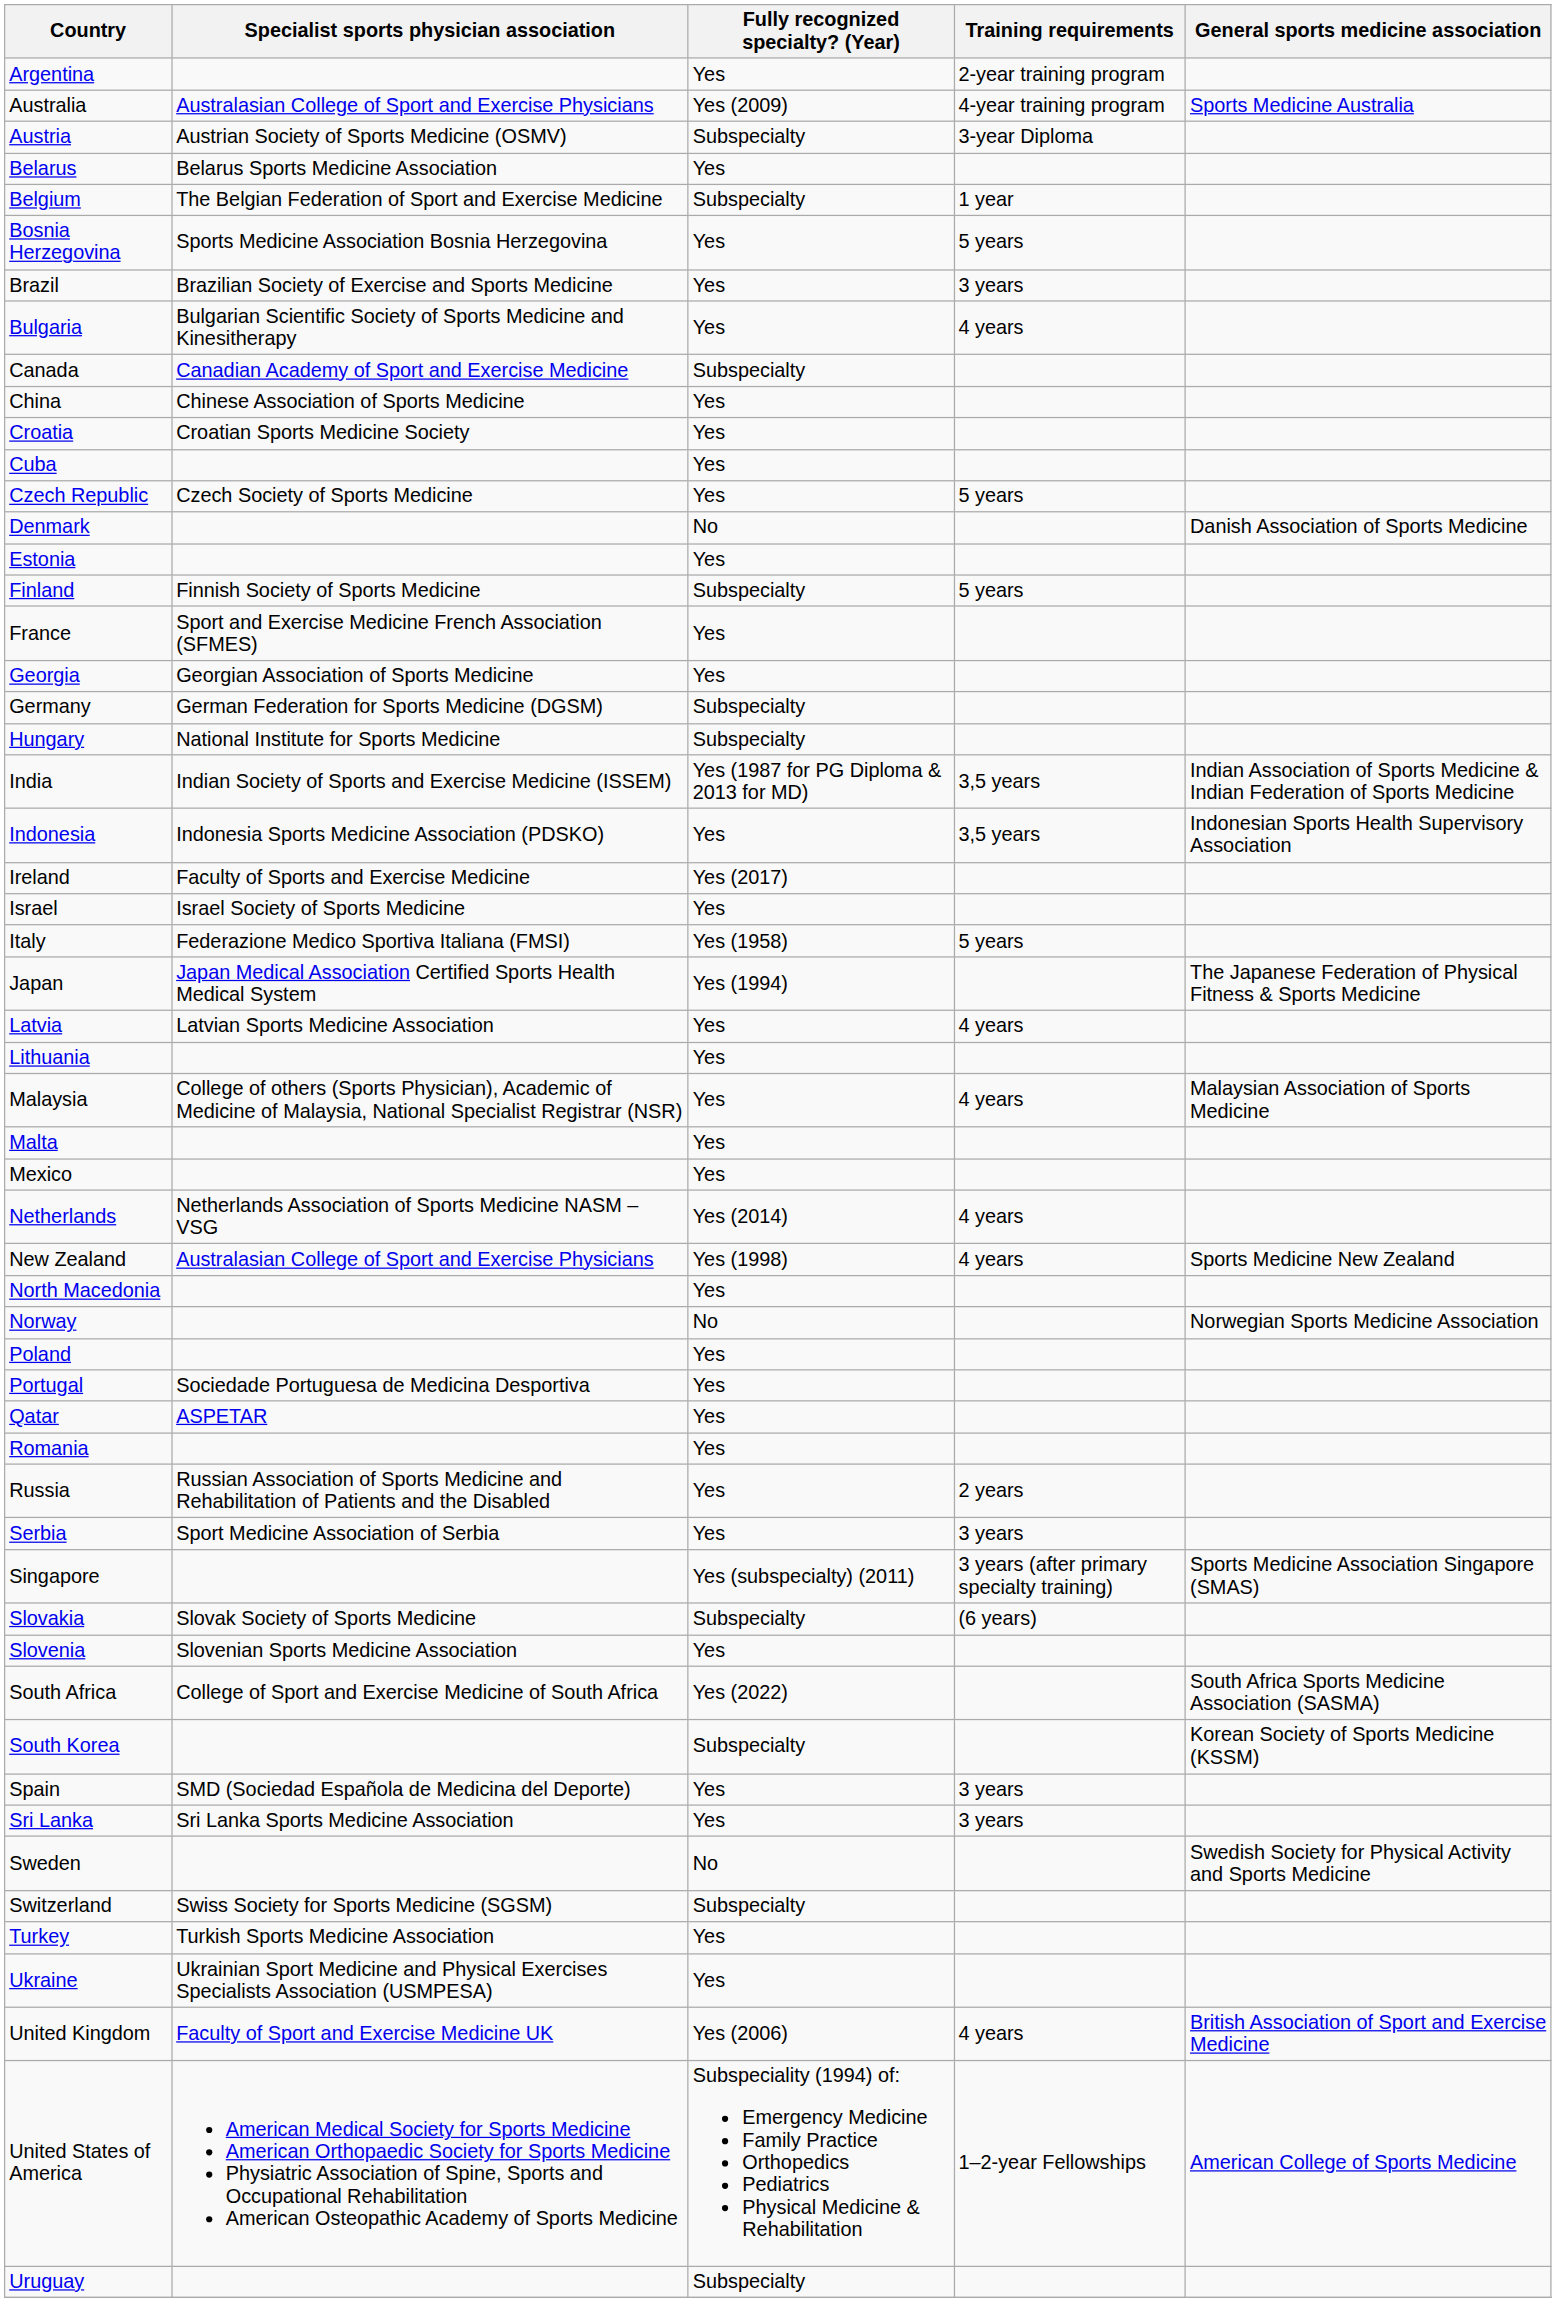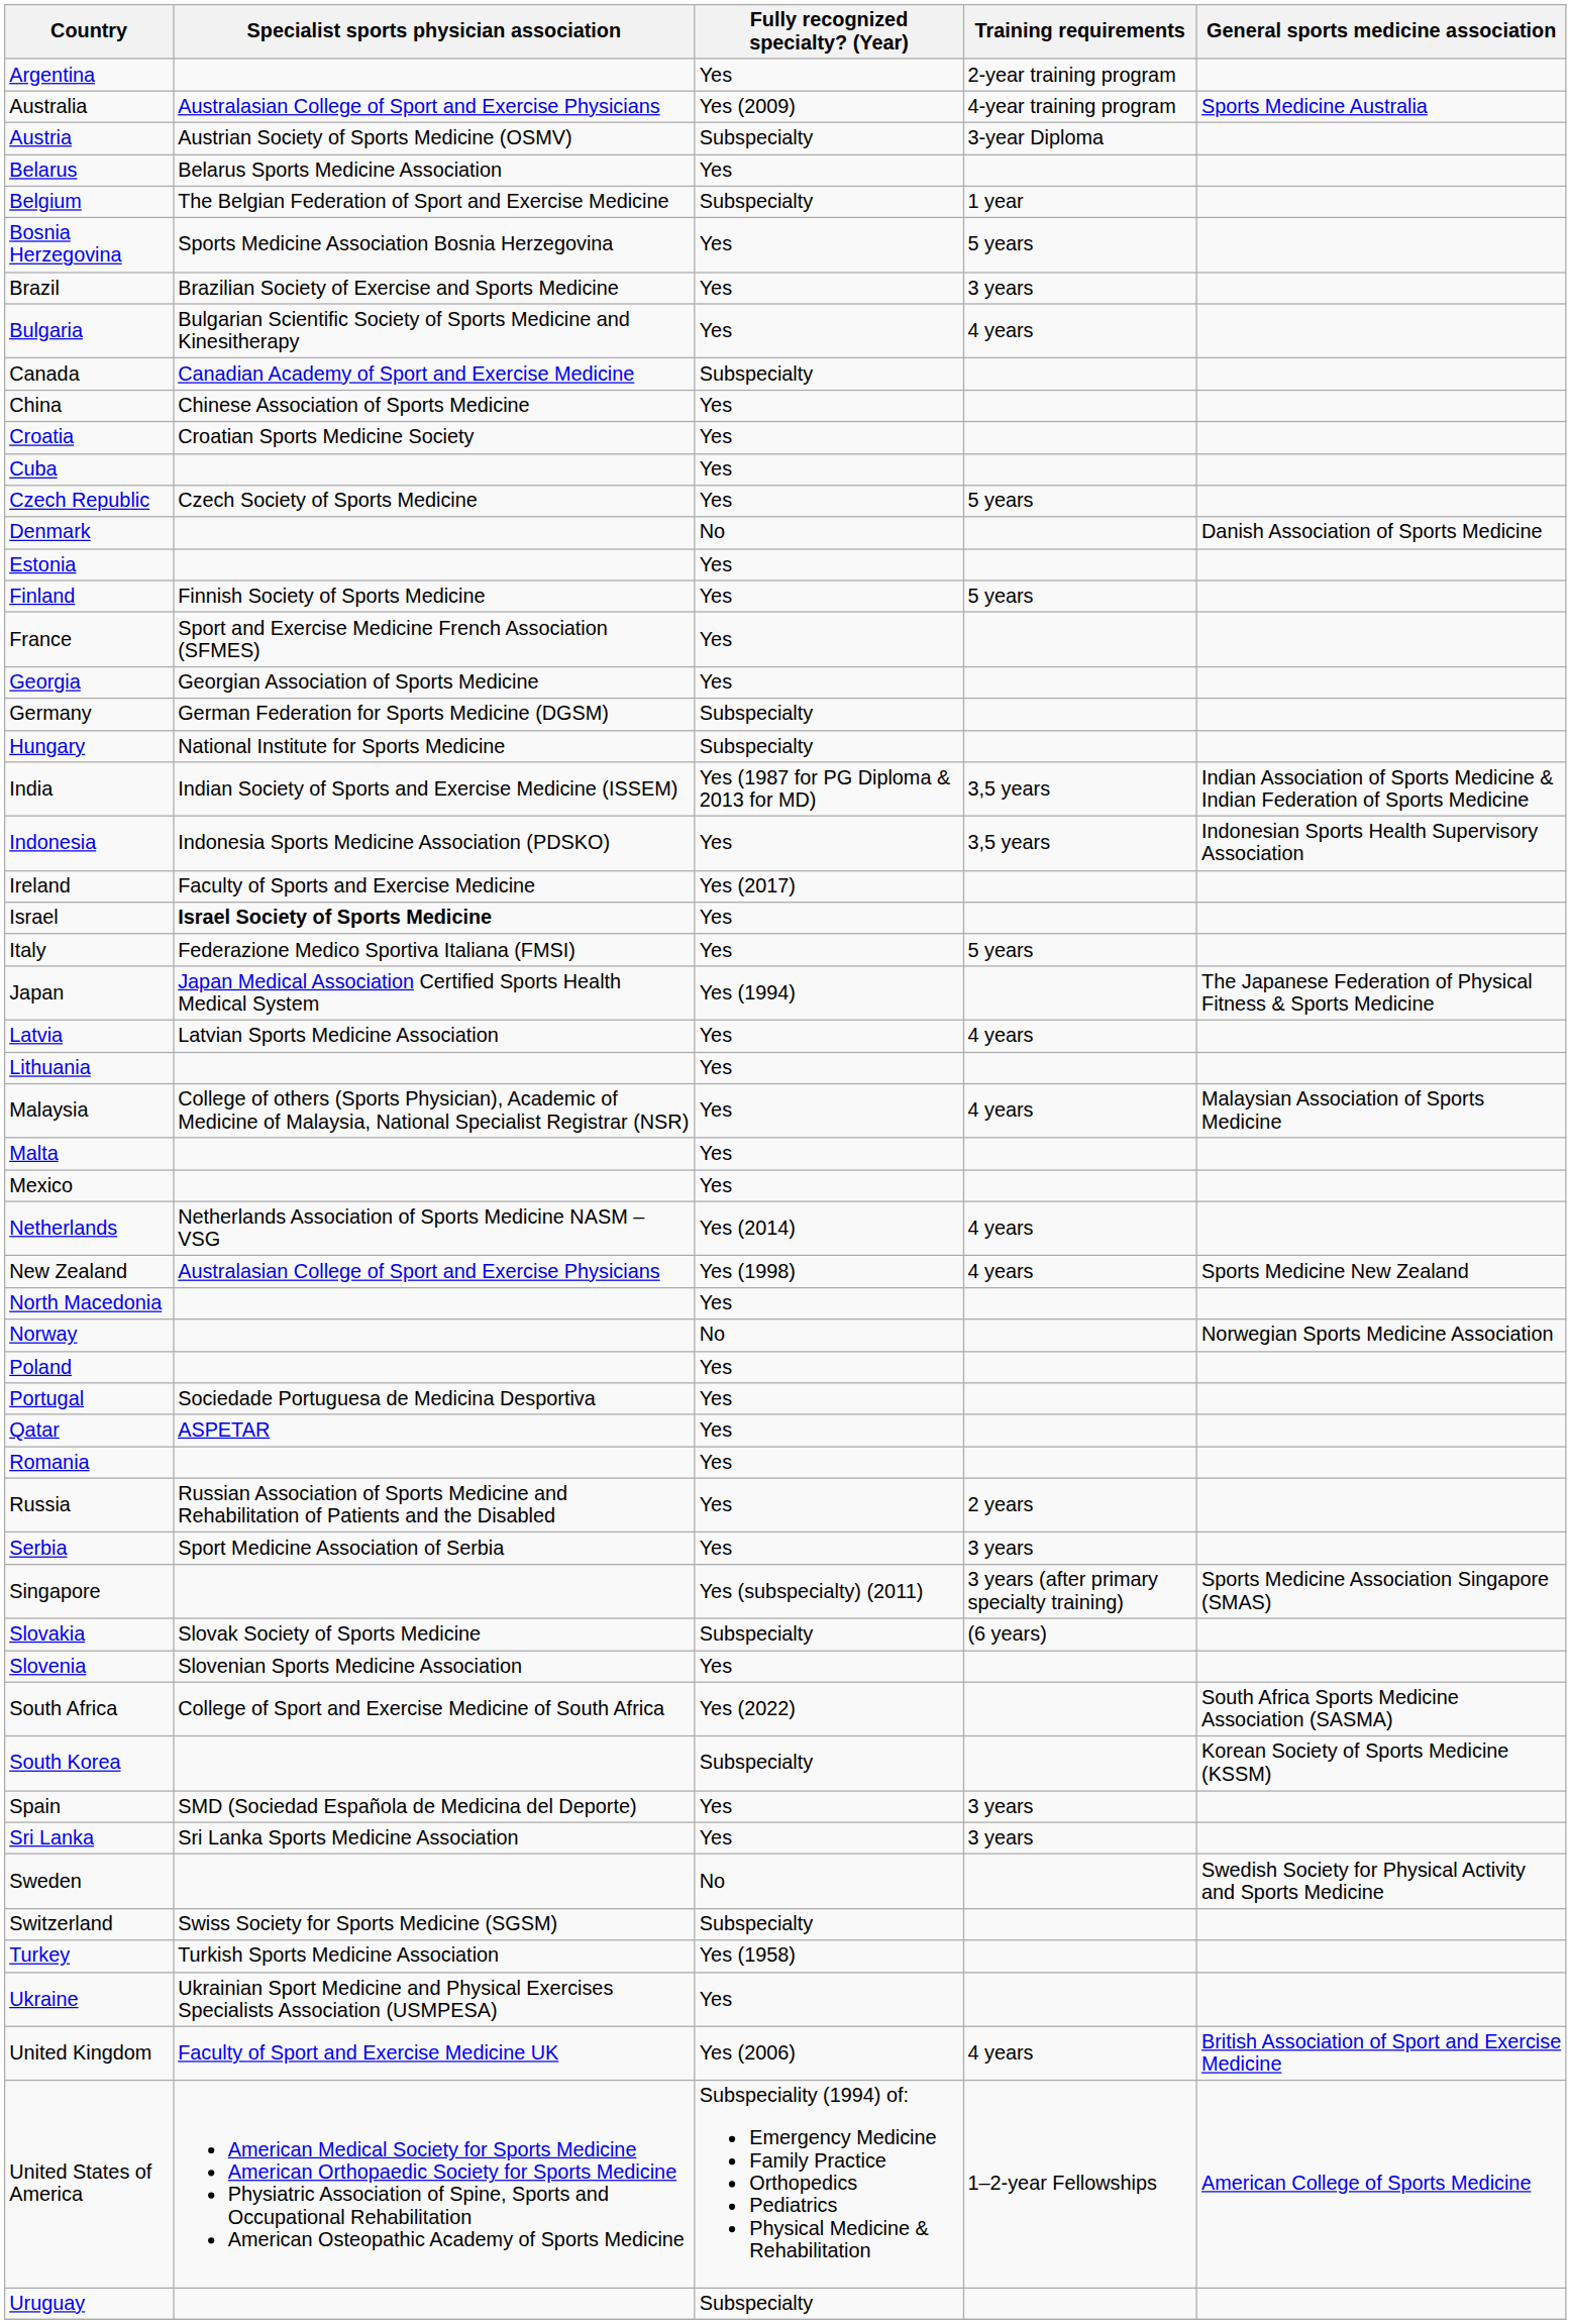 <table class="wikitable sortable">
 <tr>
 <th>Country</th>
 <th>Specialist sports physician association</th>
 <th>Fully recognized specialty? (Year)</th>
 <th>Training requirements</th>
 <th>General sports medicine association</th>
 </tr>
 <tr>
 <td><a href='#'>Argentina</a></td>
 <td></td>
 <td>Yes</td>
 <td>2-year training program</td>
 <td></td>
 </tr>
 <tr>
 <td>Australia</td>
 <td><a href='#'>Australasian College of Sport and Exercise Physicians</a></td>
 <td>Yes (2009)</td>
 <td>4-year training program</td>
 <td><a href='#'>Sports Medicine Australia</a></td>
 </tr>
 <tr>
 <td><a href='#'>Austria</a></td>
 <td>Austrian Society of Sports Medicine (OSMV)</td>
 <td>Subspecialty</td>
 <td>3-year Diploma</td>
 <td></td>
 </tr>
 <tr>
 <td><a href='#'>Belarus</a></td>
 <td>Belarus Sports Medicine Association</td>
 <td>Yes</td>
 <td></td>
 <td></td>
 </tr>
 <tr>
 <td><a href='#'>Belgium</a></td>
 <td>The Belgian Federation of Sport and Exercise Medicine</td>
 <td>Subspecialty</td>
 <td>1 year</td>
 <td></td>
 </tr>
 <tr>
 <td><a href='#'>Bosnia Herzegovina</a></td>
 <td>Sports Medicine Association Bosnia Herzegovina</td>
 <td>Yes</td>
 <td>5 years</td>
 <td></td>
 </tr>
 <tr>
 <td>Brazil</td>
 <td>Brazilian Society of Exercise and Sports Medicine</td>
 <td>Yes</td>
 <td>3 years</td>
 <td></td>
 </tr>
 <tr>
 <td><a href='#'>Bulgaria</a></td>
 <td>Bulgarian Scientific Society of Sports Medicine and Kinesitherapy</td>
 <td>Yes</td>
 <td>4 years</td>
 <td></td>
 </tr>
 <tr>
 <td>Canada</td>
 <td><a href='#'>Canadian Academy of Sport and Exercise Medicine</a></td>
 <td>Subspecialty</td>
 <td></td>
 <td></td>
 </tr>
 <tr>
 <td>China</td>
 <td>Chinese Association of Sports Medicine</td>
 <td>Yes</td>
 <td></td>
 <td></td>
 </tr>
 <tr>
 <td><a href='#'>Croatia</a></td>
 <td>Croatian Sports Medicine Society</td>
 <td>Yes</td>
 <td></td>
 <td></td>
 </tr>
 <tr>
 <td><a href='#'>Cuba</a></td>
 <td></td>
 <td>Yes</td>
 <td></td>
 <td></td>
 </tr>
 <tr>
 <td><a href='#'>Czech Republic</a></td>
 <td>Czech Society of Sports Medicine</td>
 <td>Yes</td>
 <td>5 years</td>
 <td></td>
 </tr>
 <tr>
 <td><a href='#'>Denmark</a></td>
 <td></td>
 <td>No</td>
 <td></td>
 <td>Danish Association of Sports Medicine</td>
 </tr>
 <tr>
 <td><a href='#'>Estonia</a></td>
 <td></td>
 <td>Yes</td>
 <td></td>
 <td></td>
 </tr>
 <tr>
 <td><a href='#'>Finland</a></td>
 <td>Finnish Society of Sports Medicine</td>
-<td>Subspecialty</td>
+<td>Yes</td>
 <td>5 years</td>
 <td></td>
 </tr>
 <tr>
 <td>France</td>
 <td>Sport and Exercise Medicine French Association (SFMES)</td>
 <td>Yes</td>
 <td></td>
 <td></td>
 </tr>
 <tr>
 <td><a href='#'>Georgia</a></td>
 <td>Georgian Association of Sports Medicine</td>
 <td>Yes</td>
 <td></td>
 <td></td>
 </tr>
 <tr>
 <td>Germany</td>
 <td>German Federation for Sports Medicine (DGSM)</td>
 <td>Subspecialty</td>
 <td></td>
 <td></td>
 </tr>
 <tr>
 <td><a href='#'>Hungary</a></td>
 <td>National Institute for Sports Medicine</td>
 <td>Subspecialty</td>
 <td></td>
 <td></td>
 </tr>
 <tr>
 <td>India</td>
 <td>Indian Society of Sports and Exercise Medicine (ISSEM)</td>
 <td>Yes (1987 for PG Diploma & 2013 for MD)</td>
 <td>3,5 years</td>
 <td>Indian Association of Sports Medicine & Indian Federation of Sports Medicine</td>
 </tr>
 <tr>
 <td><a href='#'>Indonesia</a></td>
 <td>Indonesia Sports Medicine Association (PDSKO)</td>
 <td>Yes</td>
 <td>3,5 years</td>
 <td>Indonesian Sports Health Supervisory Association</td>
 </tr>
 <tr>
 <td>Ireland</td>
 <td>Faculty of Sports and Exercise Medicine</td>
 <td>Yes (2017)</td>
 <td></td>
 <td></td>
 </tr>
 <tr>
 <td>Israel</td>
-<td>Israel Society of Sports Medicine</td>
+<td><strong>Israel Society of Sports Medicine</strong></td>
 <td>Yes</td>
 <td></td>
 <td></td>
 </tr>
 <tr>
 <td>Italy</td>
 <td>Federazione Medico Sportiva Italiana (FMSI)</td>
-<td>Yes (1958)</td>
+<td>Yes</td>
 <td>5 years</td>
 <td></td>
 </tr>
 <tr>
 <td>Japan</td>
 <td><a href='#'>Japan Medical Association</a> Certified Sports Health Medical System</td>
 <td>Yes  (1994)</td>
 <td></td>
 <td>The Japanese Federation of Physical Fitness & Sports Medicine</td>
 </tr>
 <tr>
 <td><a href='#'>Latvia</a></td>
 <td>Latvian Sports Medicine Association</td>
 <td>Yes</td>
 <td>4 years</td>
 <td></td>
 </tr>
 <tr>
 <td><a href='#'>Lithuania</a></td>
 <td></td>
 <td>Yes</td>
 <td></td>
 </tr>
 <tr>
 <td>Malaysia</td>
 <td>College of others (Sports Physician), Academic of Medicine of Malaysia, National Specialist Registrar (NSR)</td>
 <td>Yes</td>
 <td>4 years</td>
 <td>Malaysian Association of Sports Medicine</td>
 </tr>
 <tr>
 <td><a href='#'>Malta</a></td>
 <td></td>
 <td>Yes</td>
 <td></td>
 </tr>
 <tr>
 <td>Mexico</td>
 <td></td>
 <td>Yes</td>
 <td></td>
 <td></td>
 </tr>
 <tr>
 <td><a href='#'>Netherlands</a></td>
 <td>Netherlands Association of Sports Medicine NASM – VSG</td>
 <td>Yes (2014)</td>
 <td>4 years</td>
 <td></td>
 </tr>
 <tr>
 <td>New Zealand</td>
 <td><a href='#'>Australasian College of Sport and Exercise Physicians</a></td>
 <td>Yes (1998)</td>
 <td>4 years</td>
 <td>Sports Medicine New Zealand</td>
 </tr>
 <tr>
 <td><a href='#'>North Macedonia</a></td>
 <td></td>
 <td>Yes </td>
 <td></td>
 </tr>
 <tr>
 <td><a href='#'>Norway</a></td>
 <td></td>
 <td>No</td>
 <td></td>
 <td>Norwegian Sports Medicine Association</td>
 </tr>
 <tr>
 <td><a href='#'>Poland</a></td>
 <td></td>
 <td>Yes</td>
 <td></td>
 <td></td>
 </tr>
 <tr>
 <td><a href='#'>Portugal</a></td>
 <td>Sociedade Portuguesa de Medicina Desportiva</td>
 <td>Yes</td>
 <td></td>
 <td></td>
 </tr>
 <tr>
 <td><a href='#'>Qatar</a></td>
 <td><a href='#'>ASPETAR</a></td>
 <td>Yes</td>
 <td></td>
 <td></td>
 </tr>
 <tr>
 <td><a href='#'>Romania</a></td>
 <td></td>
 <td>Yes</td>
 <td></td>
 </tr>
 <tr>
 <td>Russia</td>
 <td>Russian Association of Sports Medicine and Rehabilitation of Patients and the Disabled</td>
 <td>Yes</td>
 <td>2 years</td>
 <td></td>
 </tr>
 <tr>
 <td><a href='#'>Serbia</a></td>
 <td>Sport Medicine Association of Serbia</td>
 <td>Yes</td>
 <td>3 years</td>
 <td></td>
 </tr>
 <tr>
 <td>Singapore</td>
 <td></td>
 <td>Yes (subspecialty) (2011)</td>
 <td>3 years (after primary specialty training)</td>
 <td>Sports Medicine Association Singapore (SMAS)</td>
 </tr>
 <tr>
 <td><a href='#'>Slovakia</a></td>
 <td>Slovak Society of Sports Medicine</td>
 <td>Subspecialty</td>
 <td>(6 years)</td>
 <td></td>
 </tr>
 <tr>
 <td><a href='#'>Slovenia</a></td>
 <td>Slovenian Sports Medicine Association</td>
 <td>Yes</td>
 <td></td>
 <td></td>
 </tr>
 <tr>
 <td>South Africa</td>
 <td>College of Sport and Exercise Medicine of South Africa</td>
 <td>Yes (2022)</td>
 <td></td>
 <td>South Africa Sports Medicine Association (SASMA)</td>
 </tr>
 <tr>
 <td><a href='#'>South Korea</a></td>
 <td></td>
 <td>Subspecialty</td>
 <td></td>
 <td>Korean Society of Sports Medicine (KSSM)</td>
 </tr>
 <tr>
 <td>Spain</td>
 <td>SMD (Sociedad Española de Medicina del Deporte)</td>
 <td>Yes</td>
 <td>3 years</td>
 <td></td>
 </tr>
 <tr>
 <td><a href='#'>Sri Lanka</a></td>
 <td>Sri Lanka Sports Medicine Association</td>
 <td>Yes</td>
 <td>3 years</td>
 <td></td>
 </tr>
 <tr>
 <td>Sweden</td>
 <td></td>
 <td>No</td>
 <td></td>
 <td>Swedish Society for Physical Activity and Sports Medicine</td>
 </tr>
 <tr>
 <td>Switzerland</td>
 <td>Swiss Society for Sports Medicine (SGSM)</td>
 <td>Subspecialty</td>
 <td></td>
 <td></td>
 </tr>
 <tr>
 <td><a href='#'>Turkey</a></td>
 <td>Turkish Sports Medicine Association</td>
-<td>Yes</td>
+<td>Yes (1958)</td>
 <td></td>
 <td></td>
 </tr>
 <tr>
 <td><a href='#'>Ukraine</a></td>
 <td>Ukrainian Sport Medicine and Physical Exercises Specialists Association (USMPESA)</td>
 <td>Yes</td>
 <td></td>
 <td></td>
 </tr>
 <tr>
 <td>United Kingdom</td>
 <td><a href='#'>Faculty of Sport and Exercise Medicine UK</a></td>
 <td>Yes (2006)</td>
 <td>4 years</td>
 <td><a href='#'>British Association of Sport and Exercise Medicine</a></td>
 </tr>
 <tr>
 <td>United States of America</td>
 <td><br><ul><li><a href='#'>American Medical Society for Sports Medicine</a></li><li><a href='#'>American Orthopaedic Society for Sports Medicine</a></li><li>Physiatric Association of Spine, Sports and Occupational Rehabilitation</li><li>American Osteopathic Academy of Sports Medicine</li></ul></td>
 <td>Subspeciality (1994) of:<br><ul><li>Emergency Medicine</li><li>Family Practice</li><li>Orthopedics</li><li>Pediatrics</li><li>Physical Medicine & Rehabilitation</li></ul></td>
 <td>1–2-year Fellowships</td>
 <td><a href='#'>American College of Sports Medicine</a></td>
 </tr>
 <tr>
 <td><a href='#'>Uruguay</a></td>
 <td></td>
 <td>Subspecialty</td>
 <td></td>
 <td></td>
 </tr>
 <tr>
 </tr>
 </table>
